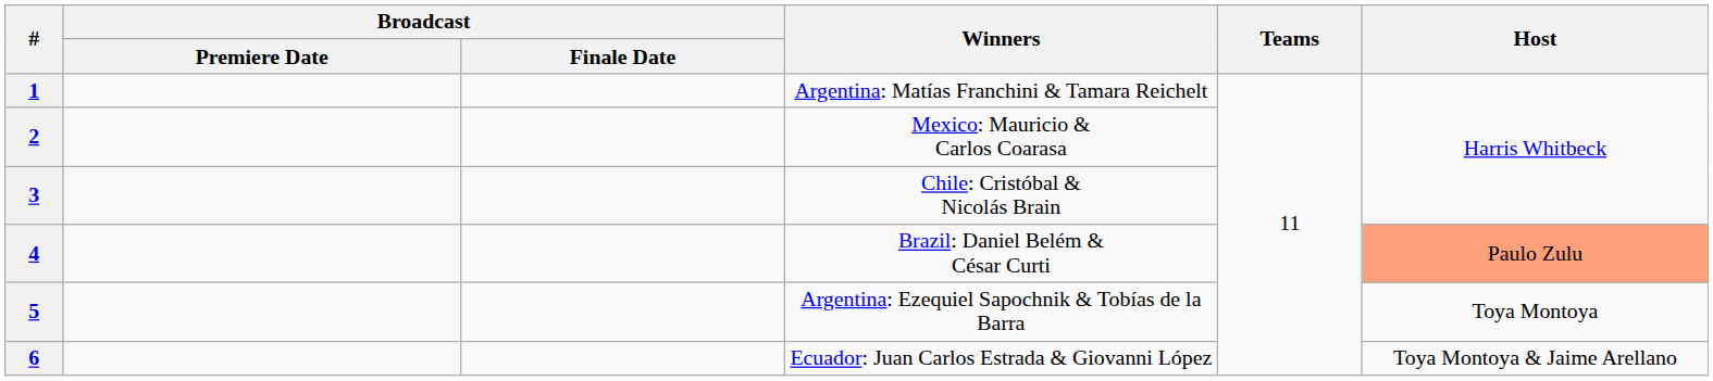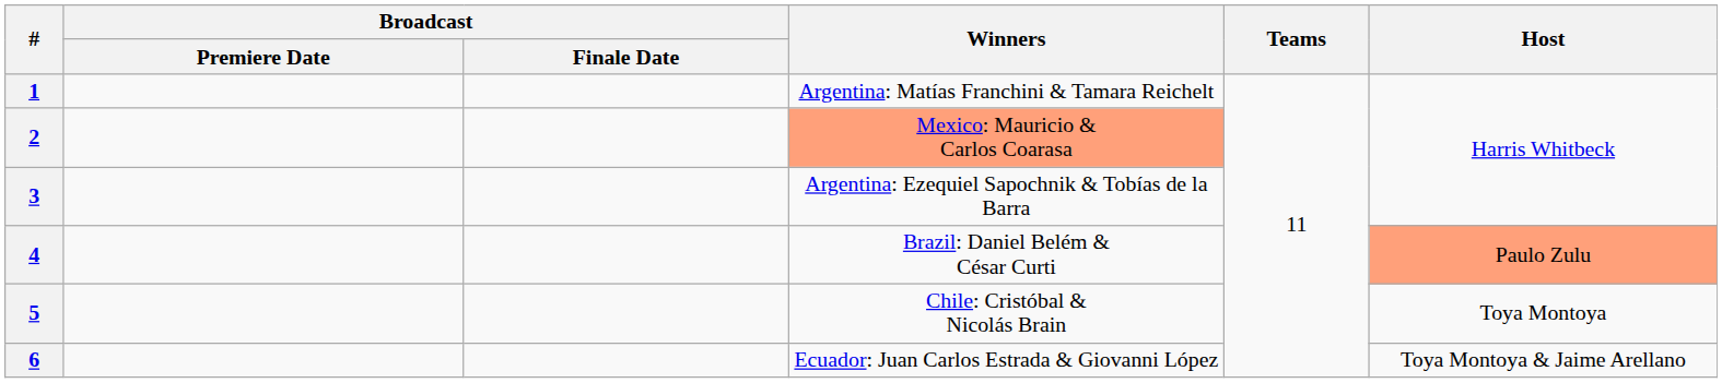 <table class="wikitable" style="text-align:center"  width="100%">
 <tr>
 <th width="02%" rowspan="2">#</th>
 <th width="25%" colspan="2">Broadcast</th>
 <th width="15%" rowspan="2">Winners</th>
 <th width="05%" rowspan="2">Teams</th>
 <th width="12%" rowspan="2">Host</th>
 </tr>
 <tr>
 <th>Premiere Date</th>
 <th>Finale Date</th>
 </tr>
 <tr>
 <th><a href='#'>1</a></th>
 <td></td>
 <td></td>
 <td><a href='#'>Argentina</a>: Matías Franchini & Tamara Reichelt</td>
 <td rowspan=6>11</td>
 <td rowspan=3><a href='#'>Harris Whitbeck</a></td>
 </tr>
 <tr>
 <th><a href='#'>2</a></th>
 <td></td>
 <td></td>
-<td><a href='#'>Mexico</a>: Mauricio &<br>Carlos Coarasa</td>
+<td style="background: lightsalmon;"><a href='#'>Mexico</a>: Mauricio &<br>Carlos Coarasa</td>
 </tr>
 <tr>
 <th><a href='#'>3</a></th>
 <td></td>
 <td></td>
-<td><a href='#'>Chile</a>: Cristóbal &<br>Nicolás Brain</td>
+<td><a href='#'>Argentina</a>: Ezequiel Sapochnik & Tobías de la Barra</td>
 </tr>
 <tr>
 <th><a href='#'>4</a></th>
 <td></td>
 <td></td>
 <td><a href='#'>Brazil</a>: Daniel Belém &<br>César Curti</td>
 <td style="background: lightsalmon;">Paulo Zulu</td>
 </tr>
 <tr>
 <th><a href='#'>5</a></th>
 <td></td>
 <td></td>
-<td><a href='#'>Argentina</a>: Ezequiel Sapochnik & Tobías de la Barra</td>
+<td><a href='#'>Chile</a>: Cristóbal &<br>Nicolás Brain</td>
 <td>Toya Montoya</td>
 </tr>
 <tr>
 <th><a href='#'>6</a></th>
 <td></td>
 <td></td>
 <td><a href='#'>Ecuador</a>: Juan Carlos Estrada & Giovanni López</td>
 <td>Toya Montoya & Jaime Arellano</td>
 </tr>
 </table>
